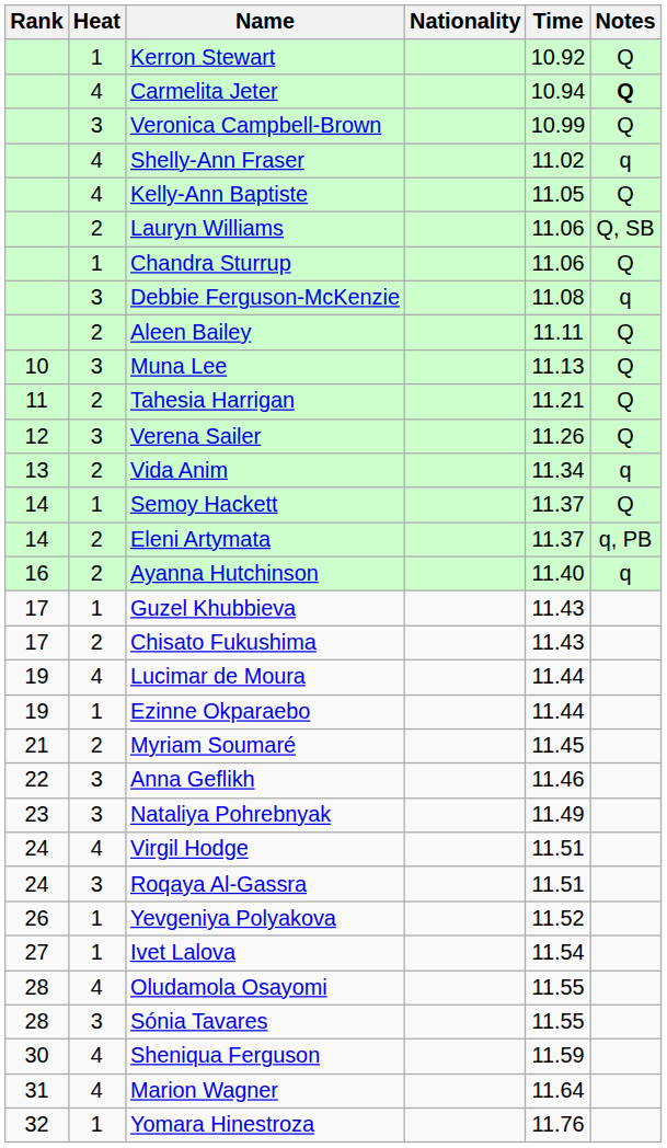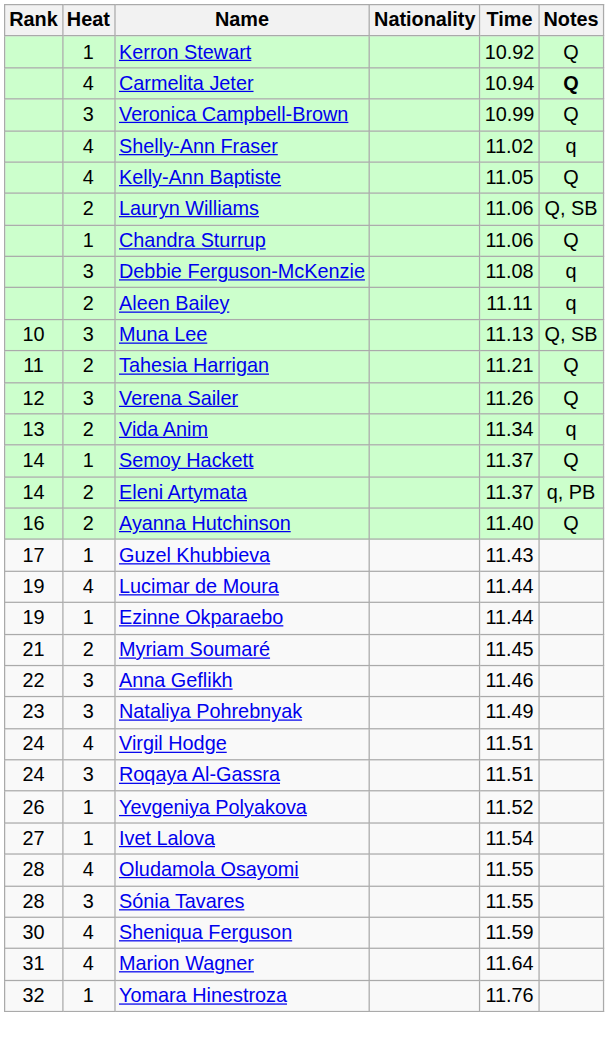 <table class="wikitable sortable" style="text-align:center">
 <tr>
 <th>Rank</th>
 <th>Heat</th>
 <th>Name</th>
 <th>Nationality</th>
 <th>Time</th>
 <th>Notes</th>
 </tr>
 <tr bgcolor=ccffcc>
 <td></td>
 <td>1</td>
 <td align=left><a href='#'>Kerron Stewart</a></td>
 <td align=left></td>
 <td>10.92</td>
 <td>Q</td>
 </tr>
 <tr bgcolor=ccffcc>
 <td></td>
 <td>4</td>
 <td align=left><a href='#'>Carmelita Jeter</a></td>
 <td align=left></td>
 <td>10.94</td>
 <td><strong>Q</strong></td>
 </tr>
 <tr bgcolor=ccffcc>
 <td></td>
 <td>3</td>
 <td align=left><a href='#'>Veronica Campbell-Brown</a></td>
 <td align=left></td>
 <td>10.99</td>
 <td>Q</td>
 </tr>
 <tr bgcolor=ccffcc>
 <td></td>
 <td>4</td>
 <td align=left><a href='#'>Shelly-Ann Fraser</a></td>
 <td align=left></td>
 <td>11.02</td>
 <td>q</td>
 </tr>
 <tr bgcolor=ccffcc>
 <td></td>
 <td>4</td>
 <td align=left><a href='#'>Kelly-Ann Baptiste</a></td>
 <td align=left></td>
 <td>11.05</td>
 <td>Q</td>
 </tr>
 <tr bgcolor=ccffcc>
 <td></td>
 <td>2</td>
 <td align=left><a href='#'>Lauryn Williams</a></td>
 <td align=left></td>
 <td>11.06</td>
 <td>Q, SB</td>
 </tr>
 <tr bgcolor=ccffcc>
 <td></td>
 <td>1</td>
 <td align=left><a href='#'>Chandra Sturrup</a></td>
 <td align=left></td>
 <td>11.06</td>
 <td>Q</td>
 </tr>
 <tr bgcolor=ccffcc>
 <td></td>
 <td>3</td>
 <td align=left><a href='#'>Debbie Ferguson-McKenzie</a></td>
 <td align=left></td>
 <td>11.08</td>
 <td>q</td>
 </tr>
 <tr bgcolor=ccffcc>
 <td></td>
 <td>2</td>
 <td align=left><a href='#'>Aleen Bailey</a></td>
 <td align=left></td>
 <td>11.11</td>
-<td>Q</td>
+<td>q</td>
 </tr>
 <tr bgcolor=ccffcc>
 <td>10</td>
 <td>3</td>
 <td align=left><a href='#'>Muna Lee</a></td>
 <td align=left></td>
 <td>11.13</td>
-<td>Q</td>
+<td>Q, SB</td>
 </tr>
 <tr bgcolor=ccffcc>
 <td>11</td>
 <td>2</td>
 <td align=left><a href='#'>Tahesia Harrigan</a></td>
 <td align=left></td>
 <td>11.21</td>
 <td>Q</td>
 </tr>
 <tr bgcolor=ccffcc>
 <td>12</td>
 <td>3</td>
 <td align=left><a href='#'>Verena Sailer</a></td>
 <td align=left></td>
 <td>11.26</td>
 <td>Q</td>
 </tr>
 <tr bgcolor=ccffcc>
 <td>13</td>
 <td>2</td>
 <td align=left><a href='#'>Vida Anim</a></td>
 <td align=left></td>
 <td>11.34</td>
 <td>q</td>
 </tr>
 <tr bgcolor=ccffcc>
 <td>14</td>
 <td>1</td>
 <td align=left><a href='#'>Semoy Hackett</a></td>
 <td align=left></td>
 <td>11.37</td>
 <td>Q</td>
 </tr>
 <tr bgcolor=ccffcc>
 <td>14</td>
 <td>2</td>
 <td align=left><a href='#'>Eleni Artymata</a></td>
 <td align=left></td>
 <td>11.37</td>
 <td>q, PB</td>
 </tr>
 <tr bgcolor=ccffcc>
 <td>16</td>
 <td>2</td>
 <td align=left><a href='#'>Ayanna Hutchinson</a></td>
 <td align=left></td>
 <td>11.40</td>
-<td>q</td>
+<td>Q</td>
 </tr>
 <tr>
 <td>17</td>
 <td>1</td>
 <td align=left><a href='#'>Guzel Khubbieva</a></td>
-<td align=left></td>
-<td>11.43</td>
-<td></td>
-</tr>
-<tr>
-<td>17</td>
-<td>2</td>
-<td align=left><a href='#'>Chisato Fukushima</a></td>
 <td align=left></td>
 <td>11.43</td>
 <td></td>
 </tr>
 <tr>
 <td>19</td>
 <td>4</td>
 <td align=left><a href='#'>Lucimar de Moura</a></td>
 <td align=left></td>
 <td>11.44</td>
 <td></td>
 </tr>
 <tr>
 <td>19</td>
 <td>1</td>
 <td align=left><a href='#'>Ezinne Okparaebo</a></td>
 <td align=left></td>
 <td>11.44</td>
 <td></td>
 </tr>
 <tr>
 <td>21</td>
 <td>2</td>
 <td align=left><a href='#'>Myriam Soumaré</a></td>
 <td align=left></td>
 <td>11.45</td>
 <td></td>
 </tr>
 <tr>
 <td>22</td>
 <td>3</td>
 <td align=left><a href='#'>Anna Geflikh</a></td>
 <td align=left></td>
 <td>11.46</td>
 <td></td>
 </tr>
 <tr>
 <td>23</td>
 <td>3</td>
 <td align=left><a href='#'>Nataliya Pohrebnyak</a></td>
 <td align=left></td>
 <td>11.49</td>
 <td></td>
 </tr>
 <tr>
 <td>24</td>
 <td>4</td>
 <td align=left><a href='#'>Virgil Hodge</a></td>
 <td align=left></td>
 <td>11.51</td>
 <td></td>
 </tr>
 <tr>
 <td>24</td>
 <td>3</td>
 <td align=left><a href='#'>Roqaya Al-Gassra</a></td>
 <td align=left></td>
 <td>11.51</td>
 <td></td>
 </tr>
 <tr>
 <td>26</td>
 <td>1</td>
 <td align=left><a href='#'>Yevgeniya Polyakova</a></td>
 <td align=left></td>
 <td>11.52</td>
 <td></td>
 </tr>
 <tr>
 <td>27</td>
 <td>1</td>
 <td align=left><a href='#'>Ivet Lalova</a></td>
 <td align=left></td>
 <td>11.54</td>
 <td></td>
 </tr>
 <tr>
 <td>28</td>
 <td>4</td>
 <td align=left><a href='#'>Oludamola Osayomi</a></td>
 <td align=left></td>
 <td>11.55</td>
 <td></td>
 </tr>
 <tr>
 <td>28</td>
 <td>3</td>
 <td align=left><a href='#'>Sónia Tavares</a></td>
 <td align=left></td>
 <td>11.55</td>
 <td></td>
 </tr>
 <tr>
 <td>30</td>
 <td>4</td>
 <td align=left><a href='#'>Sheniqua Ferguson</a></td>
 <td align=left></td>
 <td>11.59</td>
 <td></td>
 </tr>
 <tr>
 <td>31</td>
 <td>4</td>
 <td align=left><a href='#'>Marion Wagner</a></td>
 <td align=left></td>
 <td>11.64</td>
 <td></td>
 </tr>
 <tr>
 <td>32</td>
 <td>1</td>
 <td align=left><a href='#'>Yomara Hinestroza</a></td>
 <td align=left></td>
 <td>11.76</td>
 <td></td>
 </tr>
 </table>
